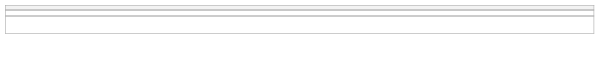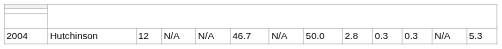 <table class="wikitable collapsible" width="65%" style="background:transparent">
 <tr>
 <th></th>
 </tr>
 <tr>
 <td></td>
 </tr>
 <tr>
 <td><div><br></td>
 </tr>
+<tr>
+<td align="left">2004</td>
+<td align="left">Hutchinson</td>
+<td>12</td>
+<td>N/A</td>
+<td>N/A</td>
+<td>46.7</td>
+<td>N/A</td>
+<td>50.0</td>
+<td>2.8</td>
+<td>0.3</td>
+<td>0.3</td>
+<td>N/A</td>
+<td>5.3<br></div></td>
+</tr>
 </table>
